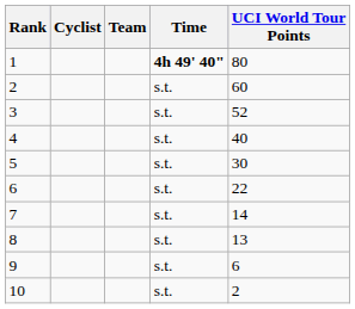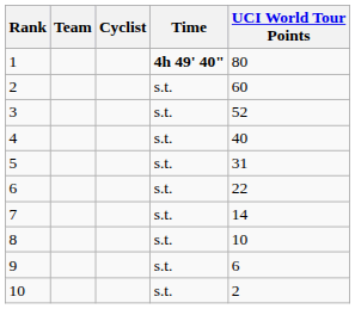 <table class="wikitable">
 <tr style="background:#ccccff;">
 <th>Rank</th>
+<th>Team</th>
 <th>Cyclist</th>
-<th>Team</th>
 <th>Time</th>
 <th><a href='#'>UCI World Tour</a><br>Points</th>
 </tr>
 <tr>
 <td>1</td>
 <td></td>
 <td></td>
 <td><strong>4h 49' 40"</strong></td>
 <td>80</td>
 </tr>
 <tr>
 <td>2</td>
 <td></td>
 <td></td>
 <td>s.t.</td>
 <td>60</td>
 </tr>
 <tr>
 <td>3</td>
 <td></td>
 <td></td>
 <td>s.t.</td>
 <td>52</td>
 </tr>
 <tr>
 <td>4</td>
 <td></td>
 <td></td>
 <td>s.t.</td>
 <td>40</td>
 </tr>
 <tr>
 <td>5</td>
 <td></td>
 <td></td>
 <td>s.t.</td>
-<td>30</td>
+<td>31</td>
 </tr>
 <tr>
 <td>6</td>
 <td></td>
 <td></td>
 <td>s.t.</td>
 <td>22</td>
 </tr>
 <tr>
 <td>7</td>
 <td></td>
 <td></td>
 <td>s.t.</td>
 <td>14</td>
 </tr>
 <tr>
 <td>8</td>
 <td></td>
 <td></td>
 <td>s.t.</td>
-<td>13</td>
+<td>10</td>
 </tr>
 <tr>
 <td>9</td>
 <td></td>
 <td></td>
 <td>s.t.</td>
 <td>6</td>
 </tr>
 <tr>
 <td>10</td>
 <td></td>
 <td></td>
 <td>s.t.</td>
 <td>2</td>
 </tr>
 </table>
